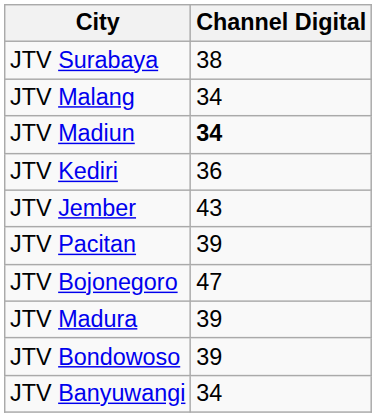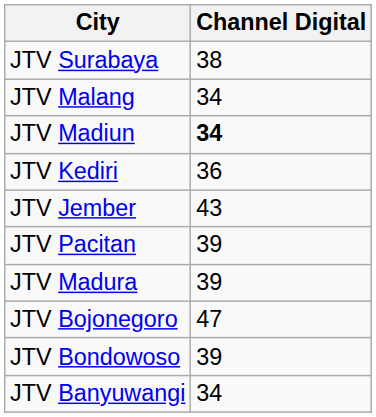 <table class="wikitable sortable">
 <tr>
 <th>City</th>
 <th>Channel Digital</th>
 </tr>
 <tr>
 <td>JTV <a href='#'>Surabaya</a></td>
 <td>38</td>
 </tr>
 <tr>
 <td>JTV <a href='#'>Malang</a></td>
 <td>34</td>
 </tr>
 <tr>
 <td>JTV <a href='#'>Madiun</a></td>
 <td><strong>34</strong></td>
 </tr>
 <tr>
 <td>JTV <a href='#'>Kediri</a></td>
 <td>36</td>
 </tr>
 <tr>
 <td>JTV <a href='#'>Jember</a></td>
 <td>43</td>
 </tr>
 <tr>
 <td>JTV <a href='#'>Pacitan</a></td>
 <td>39</td>
 </tr>
 <tr>
+<td>JTV <a href='#'>Madura</a></td>
+<td>39</td>
+</tr>
+<tr>
 <td>JTV <a href='#'>Bojonegoro</a></td>
 <td>47</td>
-</tr>
-<tr>
-<td>JTV <a href='#'>Madura</a></td>
-<td>39</td>
 </tr>
 <tr>
 <td>JTV <a href='#'>Bondowoso</a></td>
 <td>39</td>
 </tr>
 <tr>
 <td>JTV <a href='#'>Banyuwangi</a></td>
 <td>34</td>
 </tr>
 </table>
